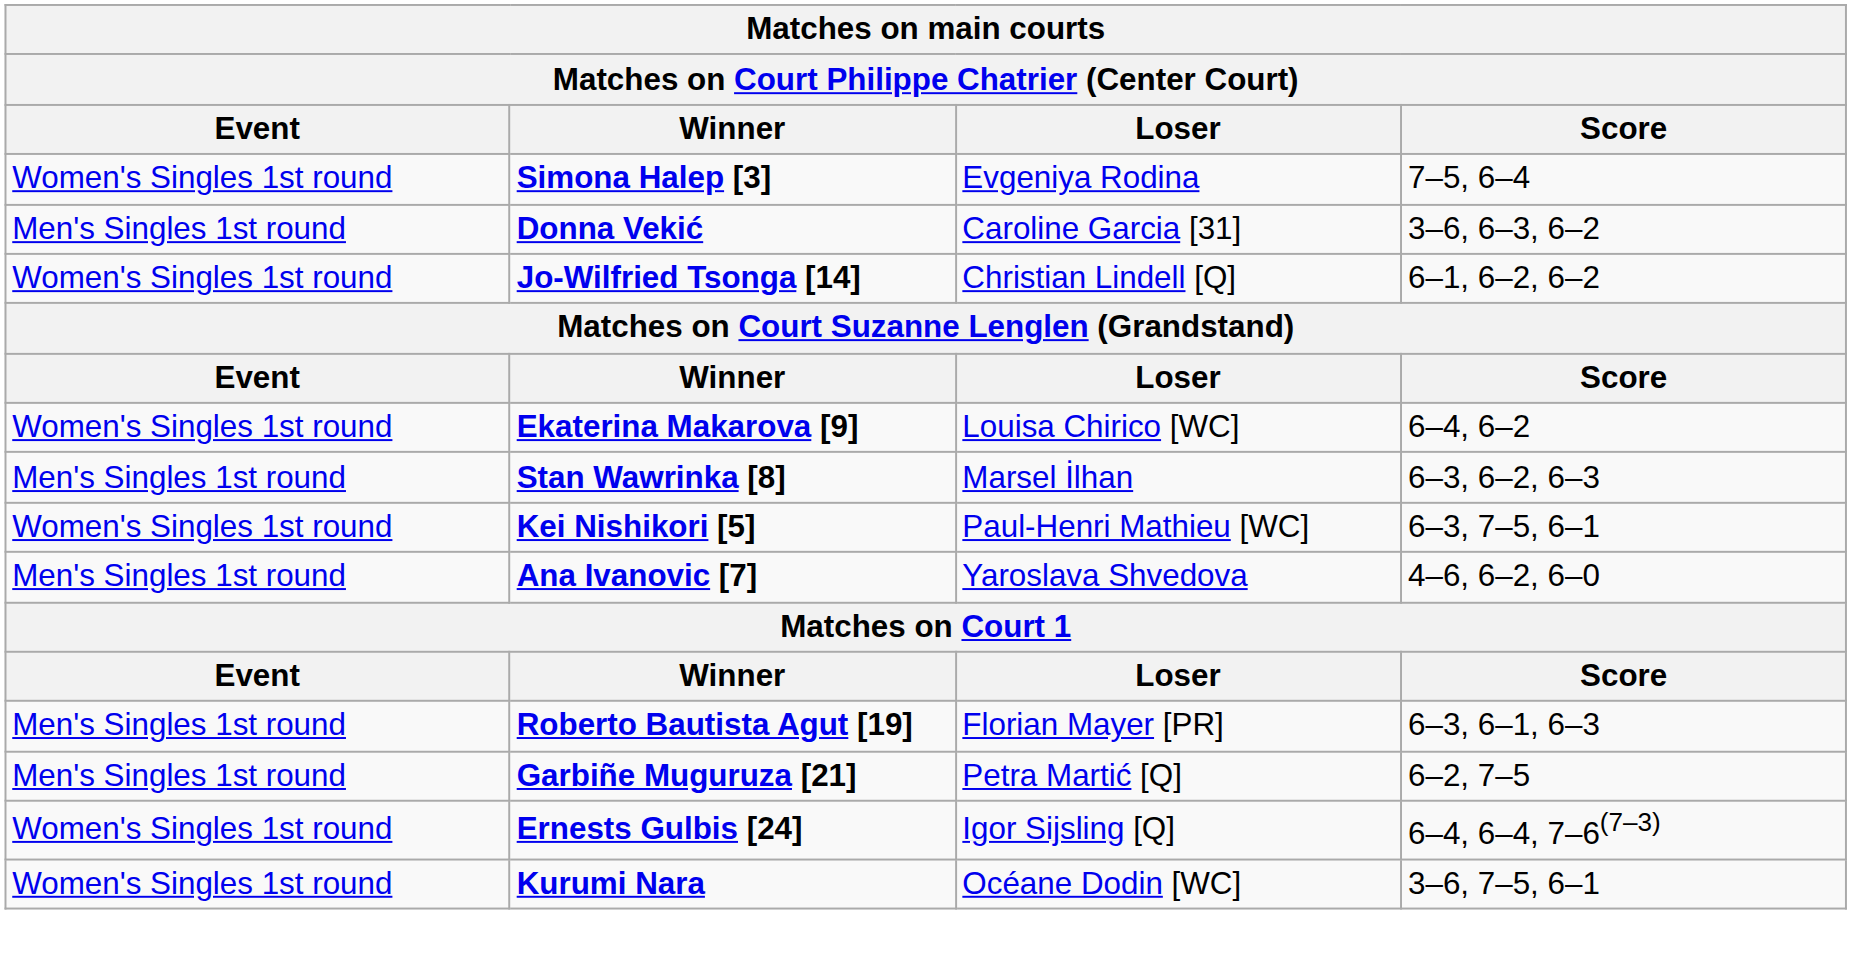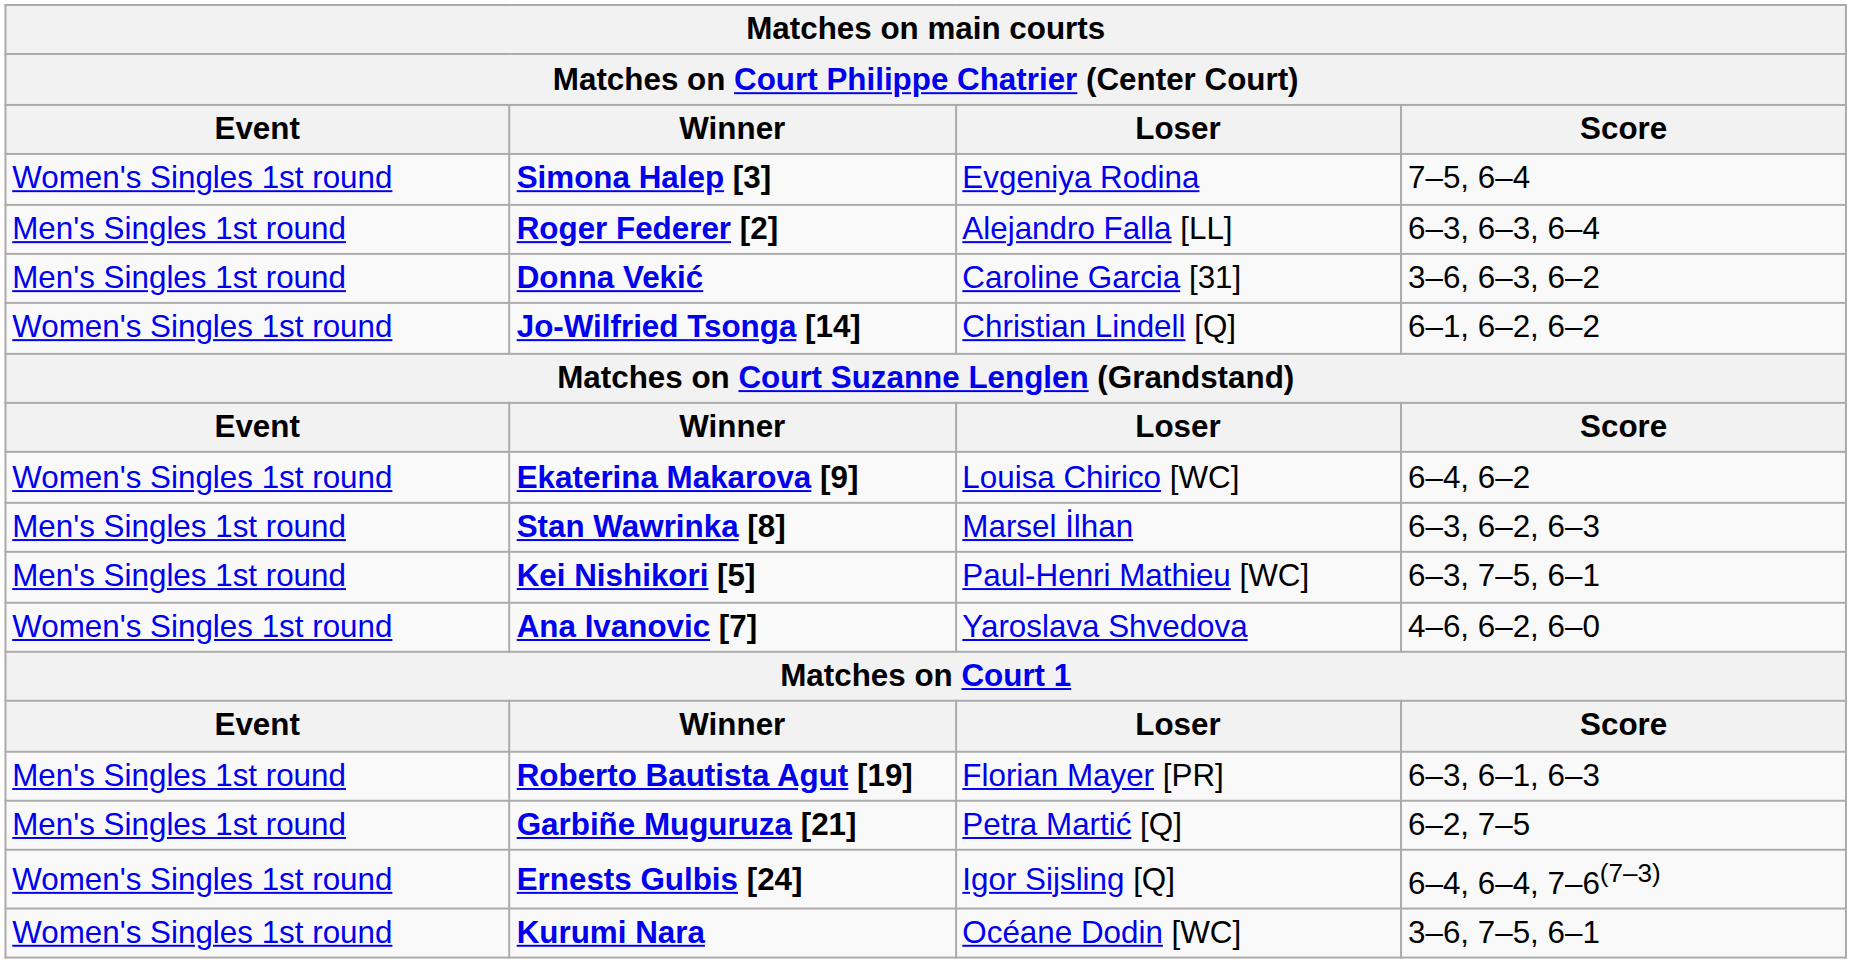 <table class="wikitable collapsible uncollapsed" style=margin:auto>
 <tr>
 <th colspan=4 style=white-space:nowrap>Matches on main courts</th>
 </tr>
 <tr>
 <th colspan=4><strong>Matches on <a href='#'>Court Philippe Chatrier</a> (Center Court)</strong></th>
 </tr>
 <tr>
 <th width=250>Event</th>
 <th width=220>Winner</th>
 <th width=220>Loser</th>
 <th width=220>Score</th>
 </tr>
 <tr>
 <td><a href='#'>Women's Singles 1st round</a></td>
 <td> <strong><a href='#'>Simona Halep</a> [3]</strong></td>
 <td> <a href='#'>Evgeniya Rodina</a></td>
 <td>7–5, 6–4</td>
+</tr>
+<tr>
+<td><a href='#'>Men's Singles 1st round</a></td>
+<td> <strong><a href='#'>Roger Federer</a> [2]</strong></td>
+<td> <a href='#'>Alejandro Falla</a> [LL]</td>
+<td>6–3, 6–3, 6–4</td>
 </tr>
 <tr>
 <td><a href='#'>Men's Singles 1st round</a></td>
 <td> <strong><a href='#'>Donna Vekić</a></strong></td>
 <td> <a href='#'>Caroline Garcia</a> [31]</td>
 <td>3–6, 6–3, 6–2</td>
 </tr>
 <tr>
 <td><a href='#'>Women's Singles 1st round</a></td>
 <td> <strong><a href='#'>Jo-Wilfried Tsonga</a> [14]</strong></td>
 <td> <a href='#'>Christian Lindell</a> [Q]</td>
 <td>6–1, 6–2, 6–2</td>
 </tr>
 <tr>
 <th colspan=4><strong>Matches on <a href='#'>Court Suzanne Lenglen</a> (Grandstand)</strong></th>
 </tr>
 <tr>
 <th width=250>Event</th>
 <th width=220>Winner</th>
 <th width=220>Loser</th>
 <th width=220>Score</th>
 </tr>
 <tr>
 <td><a href='#'>Women's Singles 1st round</a></td>
 <td> <strong><a href='#'>Ekaterina Makarova</a> [9]</strong></td>
 <td> <a href='#'>Louisa Chirico</a> [WC]</td>
 <td>6–4, 6–2</td>
 </tr>
 <tr>
 <td><a href='#'>Men's Singles 1st round</a></td>
 <td> <strong><a href='#'>Stan Wawrinka</a> [8]</strong></td>
 <td> <a href='#'>Marsel İlhan</a></td>
 <td>6–3, 6–2, 6–3</td>
 </tr>
 <tr>
-<td><a href='#'>Women's Singles 1st round</a></td>
+<td><a href='#'>Men's Singles 1st round</a></td>
 <td> <strong><a href='#'>Kei Nishikori</a> [5]</strong></td>
 <td> <a href='#'>Paul-Henri Mathieu</a> [WC]</td>
 <td>6–3, 7–5, 6–1</td>
 </tr>
 <tr>
-<td><a href='#'>Men's Singles 1st round</a></td>
+<td><a href='#'>Women's Singles 1st round</a></td>
 <td> <strong><a href='#'>Ana Ivanovic</a> [7]</strong></td>
 <td> <a href='#'>Yaroslava Shvedova</a></td>
 <td>4–6, 6–2, 6–0</td>
 </tr>
 <tr>
 <th colspan=4><strong>Matches on <a href='#'>Court 1</a></strong></th>
 </tr>
 <tr>
 <th width=250>Event</th>
 <th width=220>Winner</th>
 <th width=220>Loser</th>
 <th width=220>Score</th>
 </tr>
 <tr>
 <td><a href='#'>Men's Singles 1st round</a></td>
 <td> <strong><a href='#'>Roberto Bautista Agut</a> [19]</strong></td>
 <td> <a href='#'>Florian Mayer</a> [PR]</td>
 <td>6–3, 6–1, 6–3</td>
 </tr>
 <tr>
 <td><a href='#'>Men's Singles 1st round</a></td>
 <td> <strong><a href='#'>Garbiñe Muguruza</a> [21]</strong></td>
 <td> <a href='#'>Petra Martić</a> [Q]</td>
 <td>6–2, 7–5</td>
 </tr>
 <tr>
 <td><a href='#'>Women's Singles 1st round</a></td>
 <td> <strong><a href='#'>Ernests Gulbis</a> [24]</strong></td>
 <td> <a href='#'>Igor Sijsling</a> [Q]</td>
 <td>6–4, 6–4, 7–6<sup>(7–3)</sup></td>
 </tr>
 <tr>
 <td><a href='#'>Women's Singles 1st round</a></td>
 <td> <strong><a href='#'>Kurumi Nara</a></strong></td>
 <td> <a href='#'>Océane Dodin</a> [WC]</td>
 <td>3–6, 7–5, 6–1</td>
 </tr>
 </table>
